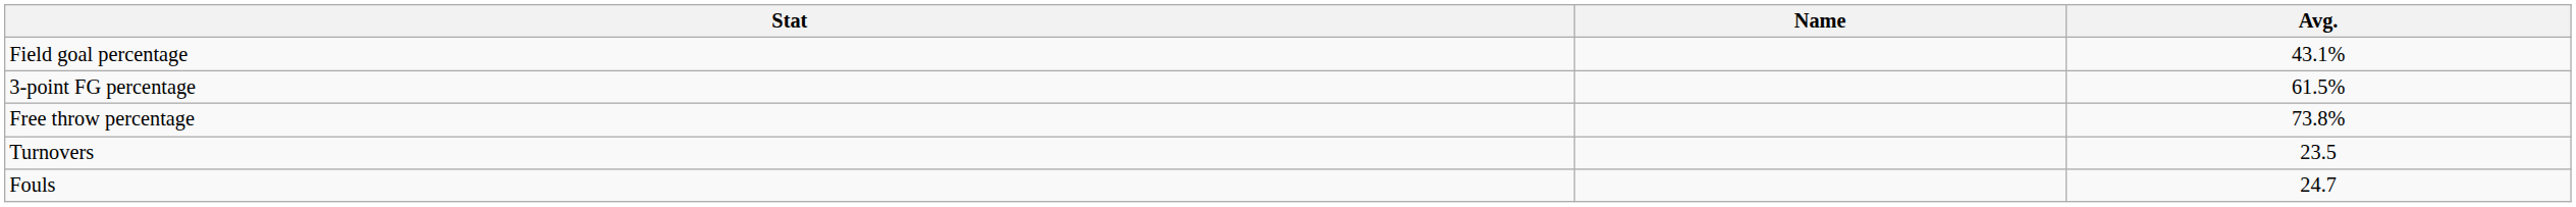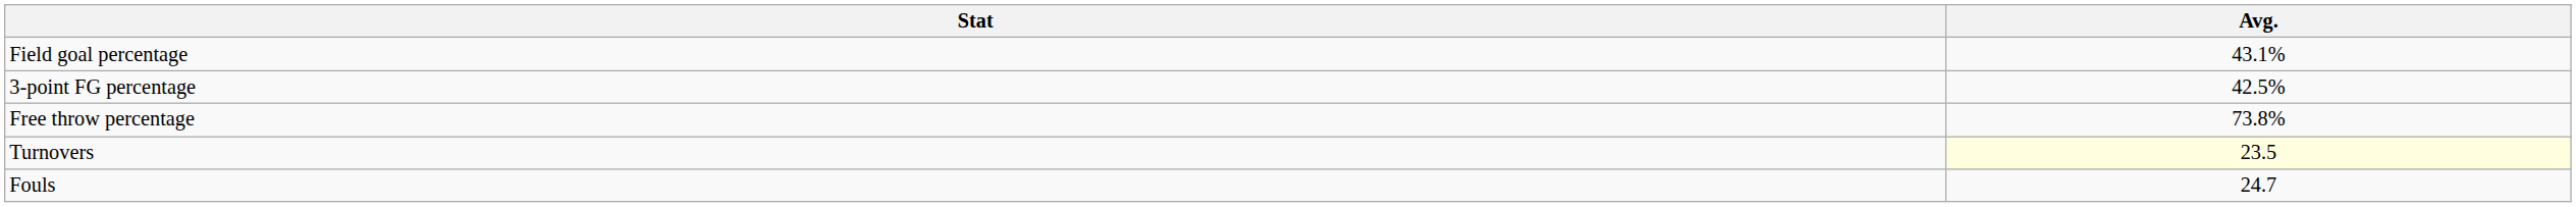 <table class=wikitable width=100%>
 <tr>
 <th>Stat</th>
-<th>Name</th>
 <th>Avg.</th>
 </tr>
 <tr>
 <td>Field goal percentage</td>
-<td></td>
 <td align=center>43.1%</td>
 </tr>
 <tr>
 <td>3-point FG percentage</td>
-<td></td>
-<td align=center>61.5%</td>
+<td align=center>42.5%</td>
 </tr>
 <tr>
 <td>Free throw percentage</td>
-<td><br></td>
 <td align=center>73.8%</td>
 </tr>
 <tr>
 <td>Turnovers</td>
-<td></td>
-<td align=center>23.5</td>
+<td align=center style="background: lightyellow;">23.5</td>
 </tr>
 <tr>
 <td>Fouls</td>
-<td></td>
 <td align=center>24.7</td>
 </tr>
 </table>
